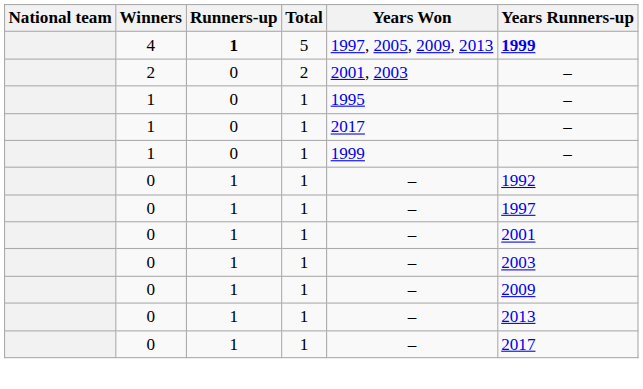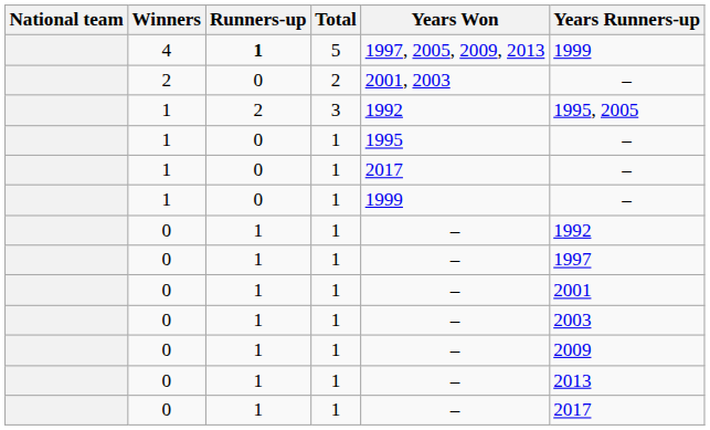 <table class="wikitable plainrowheaders sortable">
 <tr>
 <th scope=col>National team</th>
 <th scope=col>Winners</th>
 <th scope=col>Runners-up</th>
 <th scope=col>Total</th>
 <th scope=col class="unsortable">Years Won</th>
 <th scope=col class="unsortable">Years Runners-up</th>
 </tr>
 <tr>
 <th scope=row></th>
 <td align=center>4</td>
 <td align=center><strong>1</strong></td>
 <td align=center>5</td>
 <td><a href='#'>1997</a>, <a href='#'>2005</a>, <a href='#'>2009</a>, <a href='#'>2013</a></td>
-<td><strong><a href='#'>1999</a></strong></td>
+<td><a href='#'>1999</a></td>
 </tr>
 <tr>
 <th scope=row></th>
 <td align=center>2</td>
 <td align=center>0</td>
 <td align=center>2</td>
 <td><a href='#'>2001</a>, <a href='#'>2003</a></td>
 <td align=center>–</td>
+</tr>
+<tr>
+<th scope=row></th>
+<td align=center>1</td>
+<td align=center>2</td>
+<td align=center>3</td>
+<td><a href='#'>1992</a></td>
+<td><a href='#'>1995</a>, <a href='#'>2005</a></td>
 </tr>
 <tr>
 <th scope=row></th>
 <td align=center>1</td>
 <td align=center>0</td>
 <td align=center>1</td>
 <td><a href='#'>1995</a></td>
 <td align=center>–</td>
 </tr>
 <tr>
 <th scope=row></th>
 <td align=center>1</td>
 <td align=center>0</td>
 <td align=center>1</td>
 <td><a href='#'>2017</a></td>
 <td align=center>–</td>
 </tr>
 <tr>
 <th scope=row></th>
 <td align=center>1</td>
 <td align=center>0</td>
 <td align=center>1</td>
 <td><a href='#'>1999</a></td>
 <td align=center>–</td>
 </tr>
 <tr>
 <th scope=row></th>
 <td align=center>0</td>
 <td align=center>1</td>
 <td align=center>1</td>
 <td align=center>–</td>
 <td><a href='#'>1992</a></td>
 </tr>
 <tr>
 <th scope=row></th>
 <td align=center>0</td>
 <td align=center>1</td>
 <td align=center>1</td>
 <td align=center>–</td>
 <td><a href='#'>1997</a></td>
 </tr>
 <tr>
 <th scope=row></th>
 <td align=center>0</td>
 <td align=center>1</td>
 <td align=center>1</td>
 <td align=center>–</td>
 <td><a href='#'>2001</a></td>
 </tr>
 <tr>
 <th scope=row></th>
 <td align=center>0</td>
 <td align=center>1</td>
 <td align=center>1</td>
 <td align=center>–</td>
 <td><a href='#'>2003</a></td>
 </tr>
 <tr>
 <th scope=row></th>
 <td align=center>0</td>
 <td align=center>1</td>
 <td align=center>1</td>
 <td align=center>–</td>
 <td><a href='#'>2009</a></td>
 </tr>
 <tr>
 <th scope=row></th>
 <td align=center>0</td>
 <td align=center>1</td>
 <td align=center>1</td>
 <td align=center>–</td>
 <td><a href='#'>2013</a></td>
 </tr>
 <tr>
 <th scope=row></th>
 <td align=center>0</td>
 <td align=center>1</td>
 <td align=center>1</td>
 <td align=center>–</td>
 <td><a href='#'>2017</a></td>
 </tr>
 </table>
